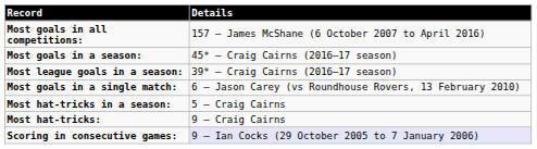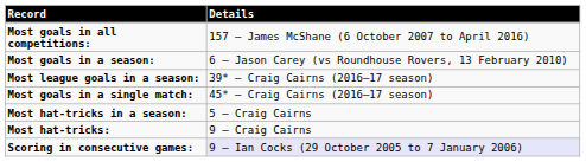 <table class="wikitable">
 <tr style="background: black; color: white">
 <td width="240pt"><strong>Record</strong></td>
 <td width="450pt"><strong>Details</strong></td>
 </tr>
 <tr>
 <td><strong>Most goals in all competitions:</strong></td>
 <td>157 – James McShane (6 October 2007 to April 2016)</td>
 </tr>
 <tr>
 <td><strong>Most goals in a season:</strong></td>
-<td>45* – Craig Cairns (2016–17 season)</td>
+<td>6 – Jason Carey (vs Roundhouse Rovers, 13 February 2010)</td>
 </tr>
 <tr>
 <td><strong>Most league goals in a season:</strong></td>
 <td>39* – Craig Cairns (2016–17 season)</td>
 </tr>
 <tr>
 <td><strong>Most goals in a single match:</strong></td>
-<td>6 – Jason Carey (vs Roundhouse Rovers, 13 February 2010)</td>
+<td>45* – Craig Cairns (2016–17 season)</td>
 </tr>
 <tr>
 <td><strong>Most hat-tricks in a season:</strong></td>
 <td>5 – Craig Cairns</td>
 </tr>
 <tr>
 <td><strong>Most hat-tricks:</strong></td>
 <td>9 – Craig Cairns</td>
 </tr>
 <tr>
 <td><strong>Scoring in consecutive games:</strong></td>
 <td style="background: lavender;">9 – Ian Cocks (29 October 2005 to 7 January 2006)</td>
 </tr>
 </table>
